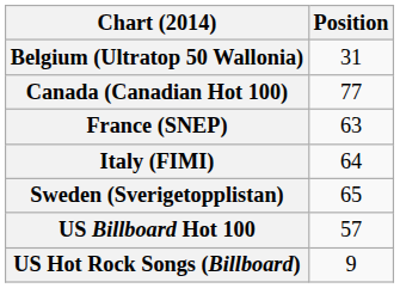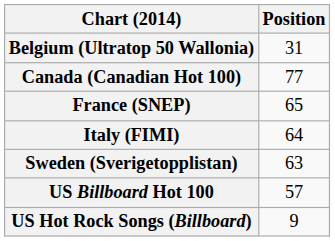 <table class="wikitable plainrowheaders sortable" style="text-align:center;">
 <tr>
 <th>Chart (2014)</th>
 <th>Position</th>
 </tr>
 <tr>
 <th scope="row">Belgium (Ultratop 50 Wallonia)</th>
 <td>31</td>
 </tr>
 <tr>
 <th scope="row">Canada (Canadian Hot 100)</th>
 <td>77</td>
 </tr>
 <tr>
 <th scope="row">France (SNEP)</th>
-<td>63</td>
+<td>65</td>
 </tr>
 <tr>
 <th scope="row">Italy (FIMI)</th>
 <td>64</td>
 </tr>
 <tr>
 <th scope="row">Sweden (Sverigetopplistan)</th>
-<td>65</td>
+<td>63</td>
 </tr>
 <tr>
 <th scope=row>US <em>Billboard</em> Hot 100</th>
 <td>57</td>
 </tr>
 <tr>
 <th scope="row">US Hot Rock Songs (<em>Billboard</em>)</th>
 <td>9</td>
 </tr>
 </table>
